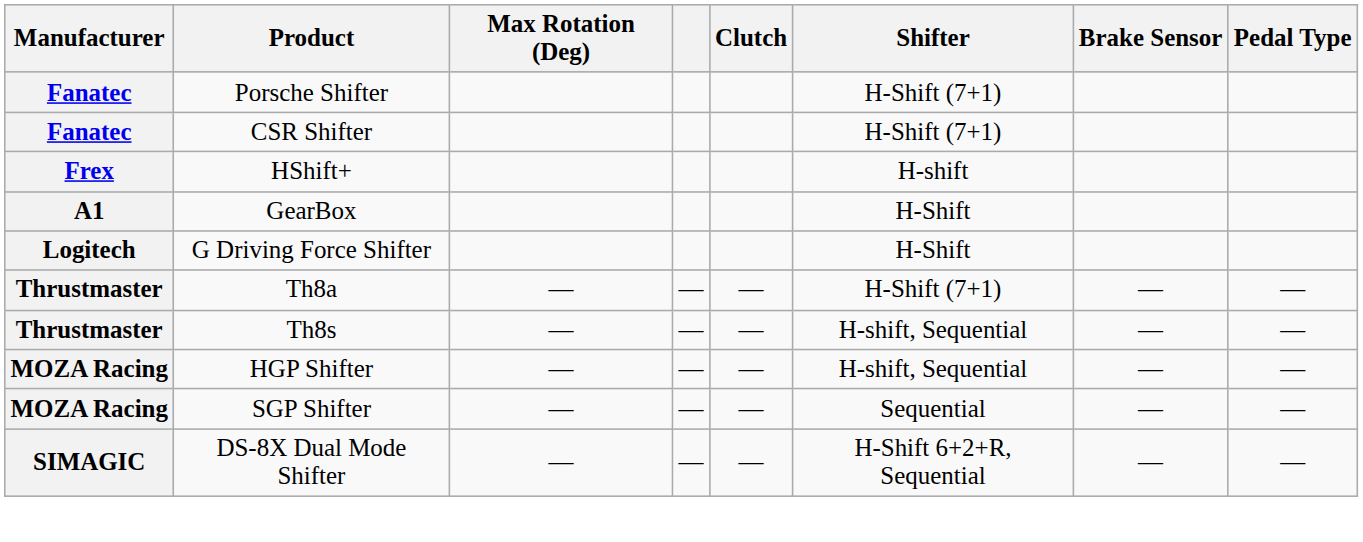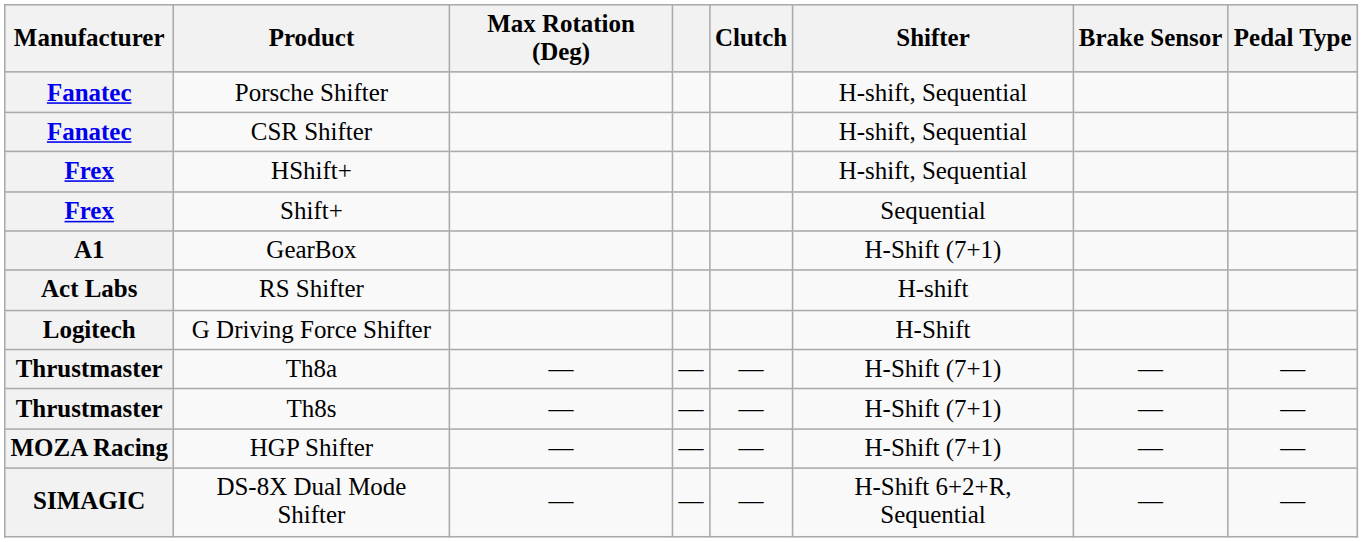 <table class="wikitable sortable" style="text-align:center; width:auto;">
 <tr>
 <th scope="col">Manufacturer</th>
 <th scope="col">Product</th>
 <th scope="col">Max Rotation (Deg)</th>
 <th scope="col"></th>
 <th scope="col">Clutch</th>
 <th scope="col">Shifter</th>
 <th scope="col">Brake Sensor</th>
 <th scope="col">Pedal Type</th>
 </tr>
 <tr>
 <th scope="row"><a href='#'>Fanatec</a> </th>
 <td>Porsche Shifter</td>
 <td></td>
 <td></td>
 <td></td>
-<td>H-Shift (7+1)</td>
+<td>H-shift, Sequential</td>
 <td></td>
 <td></td>
 </tr>
 <tr>
 <th scope="row"><a href='#'>Fanatec</a> </th>
 <td>CSR Shifter</td>
 <td></td>
 <td></td>
 <td></td>
-<td>H-Shift (7+1)</td>
+<td>H-shift, Sequential</td>
 <td></td>
 <td></td>
 </tr>
 <tr>
 <th scope="row"><a href='#'>Frex</a></th>
 <td>HShift+</td>
 <td></td>
 <td></td>
 <td></td>
-<td>H-shift</td>
+<td>H-shift, Sequential</td>
+<td></td>
+<td></td>
+</tr>
+<tr>
+<th scope="row"><a href='#'>Frex</a></th>
+<td>Shift+</td>
+<td></td>
+<td></td>
+<td></td>
+<td>Sequential</td>
 <td></td>
 <td></td>
 </tr>
 <tr>
 <th scope="row">A1</th>
 <td>GearBox</td>
 <td></td>
 <td></td>
 <td></td>
-<td>H-Shift</td>
+<td>H-Shift (7+1)</td>
+<td></td>
+<td></td>
+</tr>
+<tr>
+<th scope="row">Act Labs</th>
+<td>RS Shifter</td>
+<td></td>
+<td></td>
+<td></td>
+<td>H-shift</td>
 <td></td>
 <td></td>
 </tr>
 <tr>
 <th>Logitech</th>
 <td>G Driving Force Shifter</td>
 <td></td>
 <td></td>
 <td></td>
 <td>H-Shift</td>
 <td></td>
 <td></td>
 </tr>
 <tr>
 <th>Thrustmaster</th>
 <td>Th8a</td>
 <td>—</td>
 <td>—</td>
 <td>—</td>
 <td>H-Shift (7+1)</td>
 <td>—</td>
 <td>—</td>
 </tr>
 <tr>
 <th>Thrustmaster</th>
 <td>Th8s</td>
 <td>—</td>
 <td>—</td>
 <td>—</td>
-<td>H-shift, Sequential</td>
+<td>H-Shift (7+1)</td>
 <td>—</td>
 <td>—</td>
 </tr>
 <tr>
 <th>MOZA Racing</th>
 <td>HGP Shifter</td>
 <td>—</td>
 <td>—</td>
 <td>—</td>
-<td>H-shift, Sequential</td>
-<td>—</td>
-<td>—</td>
-</tr>
-<tr>
-<th>MOZA Racing</th>
-<td>SGP Shifter</td>
-<td>—</td>
-<td>—</td>
-<td>—</td>
-<td>Sequential</td>
+<td>H-Shift (7+1)</td>
 <td>—</td>
 <td>—</td>
 </tr>
 <tr>
 <th>SIMAGIC</th>
 <td>DS-8X Dual Mode Shifter</td>
 <td>—</td>
 <td>—</td>
 <td>—</td>
 <td>H-Shift 6+2+R, Sequential</td>
 <td>—</td>
 <td>—</td>
 </tr>
 </table>
